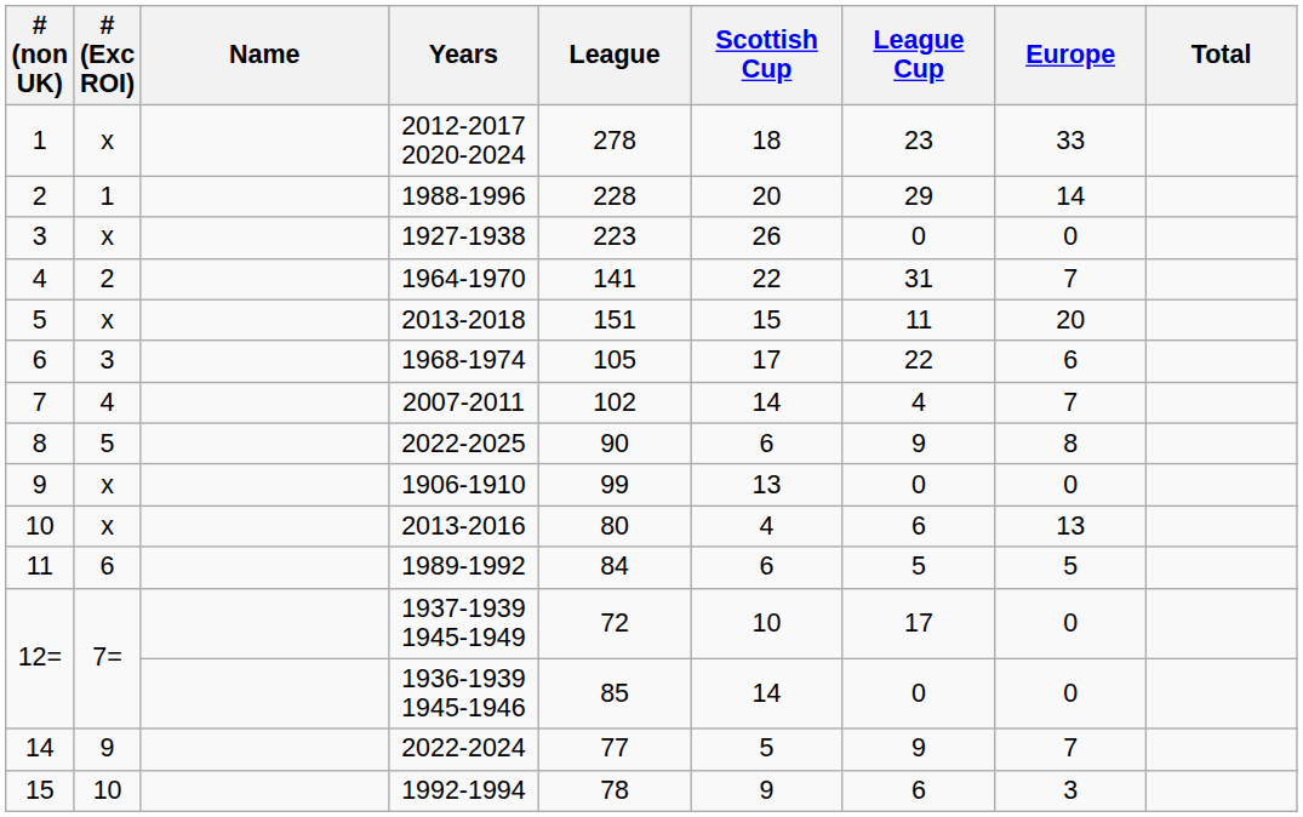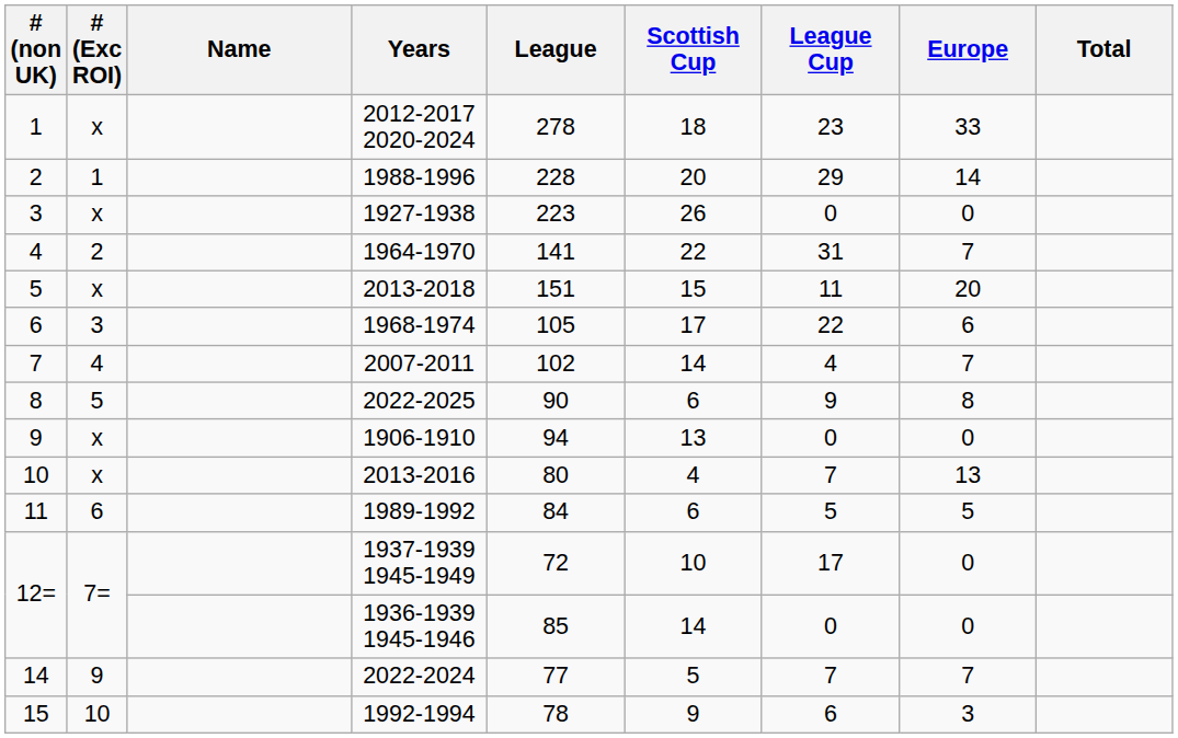 <table class="wikitable sortable" style="text-align:center; width:90%;">
 <tr>
 <th width=4%>#<br>(non UK)</th>
 <th width=4%>#<br>(Exc ROI)</th>
 <th width=20%>Name</th>
 <th width=12%>Years</th>
 <th width=12%>League</th>
 <th width=12%><a href='#'>Scottish Cup</a></th>
 <th width=12%><a href='#'>League Cup</a></th>
 <th width=12%><a href='#'>Europe</a></th>
 <th width=12%>Total</th>
 </tr>
 <tr>
 <td>1</td>
 <td>x</td>
 <td align=left> </td>
 <td>2012-2017<br>2020-2024</td>
 <td>278</td>
 <td>18</td>
 <td>23</td>
 <td>33</td>
 <td></td>
 </tr>
 <tr>
 <td>2</td>
 <td>1</td>
 <td align=left> </td>
 <td>1988-1996</td>
 <td>228</td>
 <td>20</td>
 <td>29</td>
 <td>14</td>
 <td></td>
 </tr>
 <tr>
 <td>3</td>
 <td>x</td>
 <td align=left> </td>
 <td>1927-1938</td>
 <td>223</td>
 <td>26</td>
 <td>0</td>
 <td>0</td>
 <td></td>
 </tr>
 <tr>
 <td>4</td>
 <td>2</td>
 <td align=left> </td>
 <td>1964-1970</td>
 <td>141</td>
 <td>22</td>
 <td>31</td>
 <td>7</td>
 <td></td>
 </tr>
 <tr>
 <td>5</td>
 <td>x</td>
 <td align=left> </td>
 <td>2013-2018</td>
 <td>151</td>
 <td>15</td>
 <td>11</td>
 <td>20</td>
 <td></td>
 </tr>
 <tr>
 <td>6</td>
 <td>3</td>
 <td align=left>  </td>
 <td>1968-1974</td>
 <td>105</td>
 <td>17</td>
 <td>22</td>
 <td>6</td>
 <td></td>
 </tr>
 <tr>
 <td>7</td>
 <td>4</td>
 <td align=left> </td>
 <td>2007-2011</td>
 <td>102</td>
 <td>14</td>
 <td>4</td>
 <td>7</td>
 <td></td>
 </tr>
 <tr>
 <td>8</td>
 <td>5</td>
 <td align=left> </td>
 <td>2022-2025</td>
 <td>90</td>
 <td>6</td>
 <td>9</td>
 <td>8</td>
 <td></td>
 </tr>
 <tr>
 <td>9</td>
 <td>x</td>
 <td align=left> </td>
 <td>1906-1910</td>
-<td>99</td>
+<td>94</td>
 <td>13</td>
 <td>0</td>
 <td>0</td>
 <td></td>
 </tr>
 <tr>
 <td>10</td>
 <td>x</td>
 <td align=left> </td>
 <td>2013-2016</td>
 <td>80</td>
 <td>4</td>
-<td>6</td>
+<td>7</td>
 <td>13</td>
 <td></td>
 </tr>
 <tr>
 <td>11</td>
 <td>6</td>
 <td align=left> </td>
 <td>1989-1992</td>
 <td>84</td>
 <td>6</td>
 <td>5</td>
 <td>5</td>
 <td></td>
 </tr>
 <tr>
 <td rowspan="2">12=</td>
 <td rowspan="2">7=</td>
 <td align=left> </td>
 <td>1937-1939<br>1945-1949</td>
 <td>72</td>
 <td>10</td>
 <td>17</td>
 <td>0</td>
 <td></td>
 </tr>
 <tr>
 <td align=left> </td>
 <td>1936-1939<br>1945-1946</td>
 <td>85</td>
 <td>14</td>
 <td>0</td>
 <td>0</td>
 <td></td>
 </tr>
 <tr>
 <td>14</td>
 <td>9</td>
 <td align=left> </td>
 <td>2022-2024</td>
 <td>77</td>
 <td>5</td>
-<td>9</td>
+<td>7</td>
 <td>7</td>
 <td></td>
 </tr>
 <tr>
 <td>15</td>
 <td>10</td>
 <td align=left> </td>
 <td>1992-1994</td>
 <td>78</td>
 <td>9</td>
 <td>6</td>
 <td>3</td>
 <td></td>
 </tr>
 </table>
